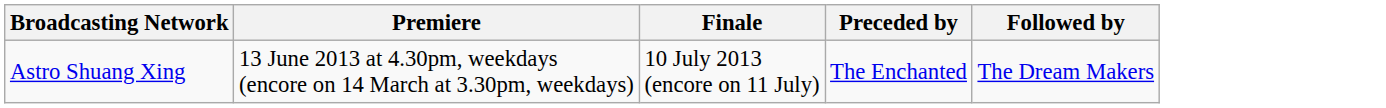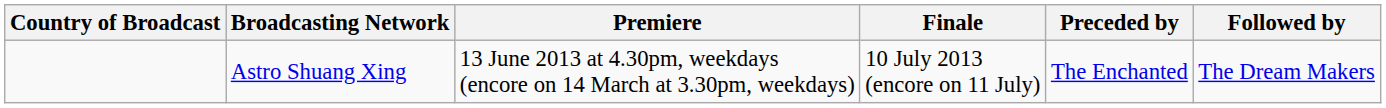 <table class="wikitable">
 <tr>
+<th>Country of Broadcast</th>
 <th>Broadcasting Network</th>
 <th>Premiere</th>
 <th>Finale</th>
 <th>Preceded by</th>
 <th>Followed by</th>
 </tr>
 <tr>
+<td></td>
 <td><a href='#'>Astro Shuang Xing</a></td>
 <td>13 June 2013 at 4.30pm, weekdays <br> (encore on 14 March at 3.30pm, weekdays)</td>
 <td>10 July 2013 <br> (encore on 11 July)</td>
 <td><a href='#'>The Enchanted</a></td>
 <td><a href='#'>The Dream Makers</a></td>
 </tr>
 </table>
